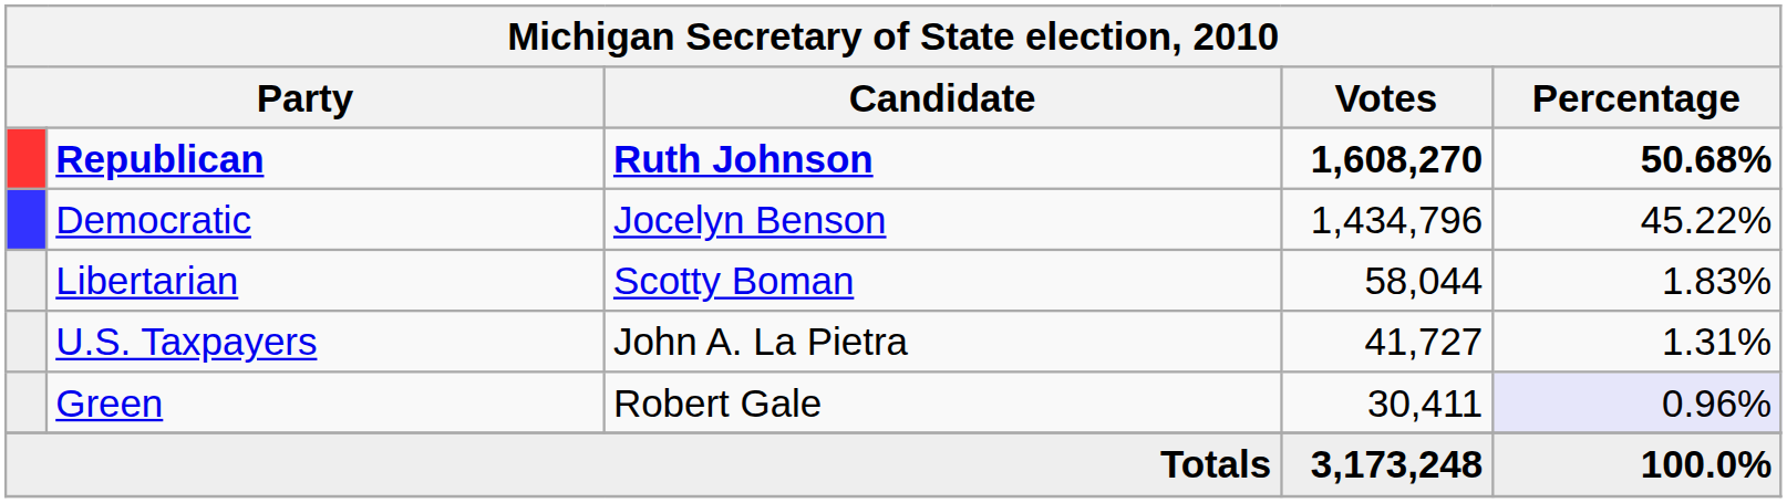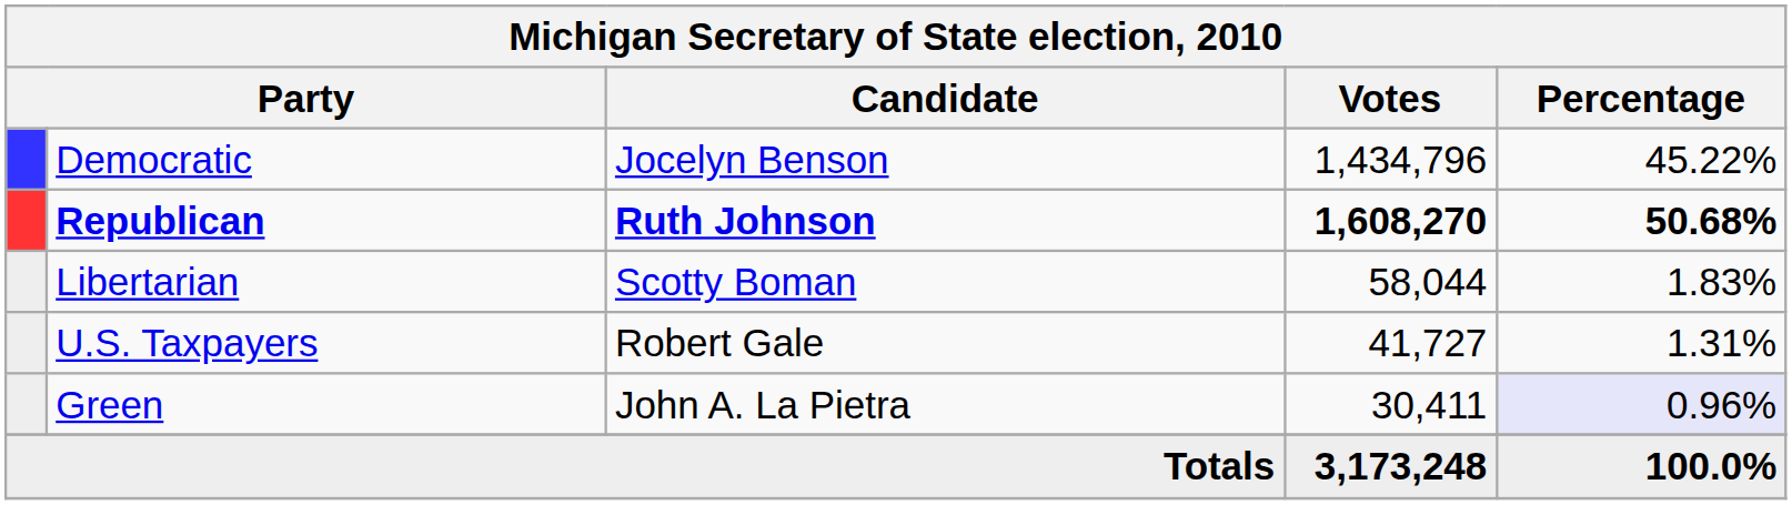 <table class="wikitable" style="font-size: 95%;">
 <tr style="background-color:#E9E9E9">
 <th colspan="5">Michigan Secretary of State election, 2010</th>
 </tr>
 <tr bgcolor="#EEEEEE" align="center">
 <th colspan="2" style="width: 15em">Party</th>
 <th style="width: 17em">Candidate</th>
 <th style="width: 5em">Votes</th>
 <th style="width: 7em">Percentage</th>
 </tr>
 <tr>
+<th style="background-color:#3333FF; width: 3px"></th>
+<td style="width: 130px"><a href='#'>Democratic</a></td>
+<td><a href='#'>Jocelyn Benson</a></td>
+<td align="right">1,434,796</td>
+<td align="right">45.22%</td>
+</tr>
+<tr>
 <th style="background-color:#FF3333; width: 3px"></th>
 <td style="width: 130px"><strong><a href='#'>Republican</a></strong></td>
 <td><strong><a href='#'>Ruth Johnson</a></strong></td>
 <td align="right"><strong>1,608,270</strong></td>
 <td align="right"><strong>50.68%</strong></td>
-</tr>
-<tr>
-<th style="background-color:#3333FF; width: 3px"></th>
-<td style="width: 130px"><a href='#'>Democratic</a></td>
-<td><a href='#'>Jocelyn Benson</a></td>
-<td align="right">1,434,796</td>
-<td align="right">45.22%</td>
 </tr>
 <tr>
 <th style="background-color:#EEEEEE; width: 3px"></th>
 <td style="width: 130px"><a href='#'>Libertarian</a></td>
 <td><a href='#'>Scotty Boman</a></td>
 <td align="right">58,044</td>
 <td align="right">1.83%</td>
 </tr>
 <tr>
 <th style="background-color:#EEEEEE; width: 3px"></th>
 <td style="width: 130px"><a href='#'>U.S. Taxpayers</a></td>
-<td>John A. La Pietra</td>
+<td>Robert Gale</td>
 <td align="right">41,727</td>
 <td align="right">1.31%</td>
 </tr>
 <tr>
 <th style="background-color:#EEEEEE; width: 3px"></th>
 <td style="width: 130px"><a href='#'>Green</a></td>
-<td>Robert Gale</td>
+<td>John A. La Pietra</td>
 <td align="right">30,411</td>
 <td align="right" style="background: lavender;">0.96%</td>
 </tr>
 <tr>
 </tr>
 <tr bgcolor="#EEEEEE">
 <td colspan="3" align="right"><strong>Totals</strong></td>
 <td align="right"><strong>3,173,248</strong></td>
 <td align="right"><strong>100.0%</strong></td>
 </tr>
 <tr>
 </tr>
 </table>
